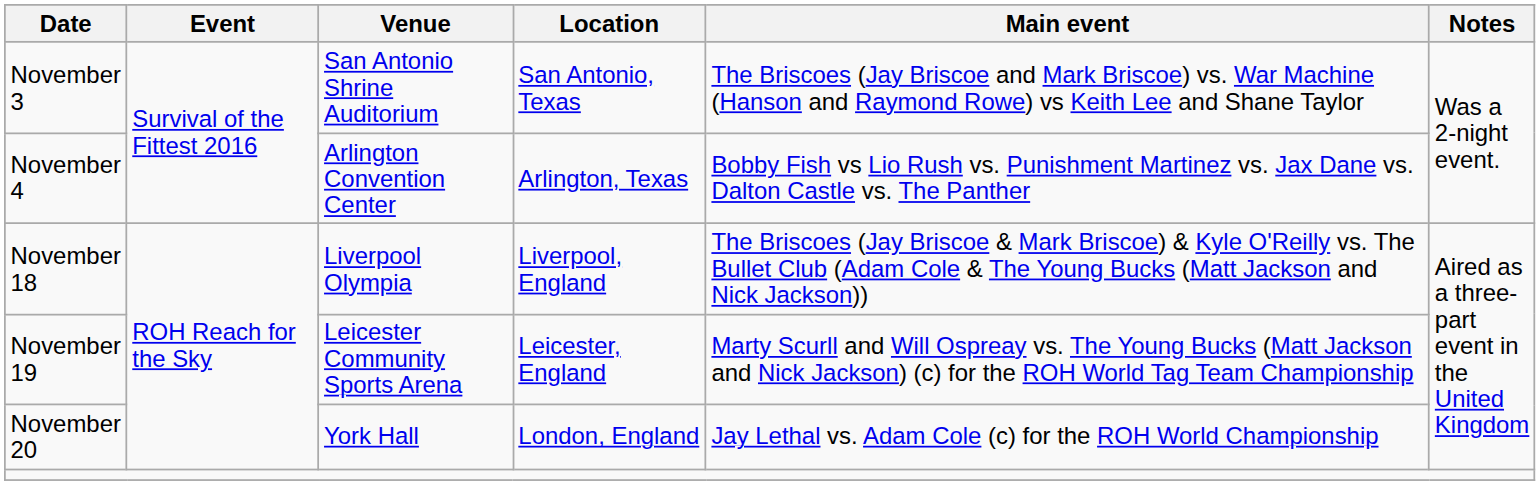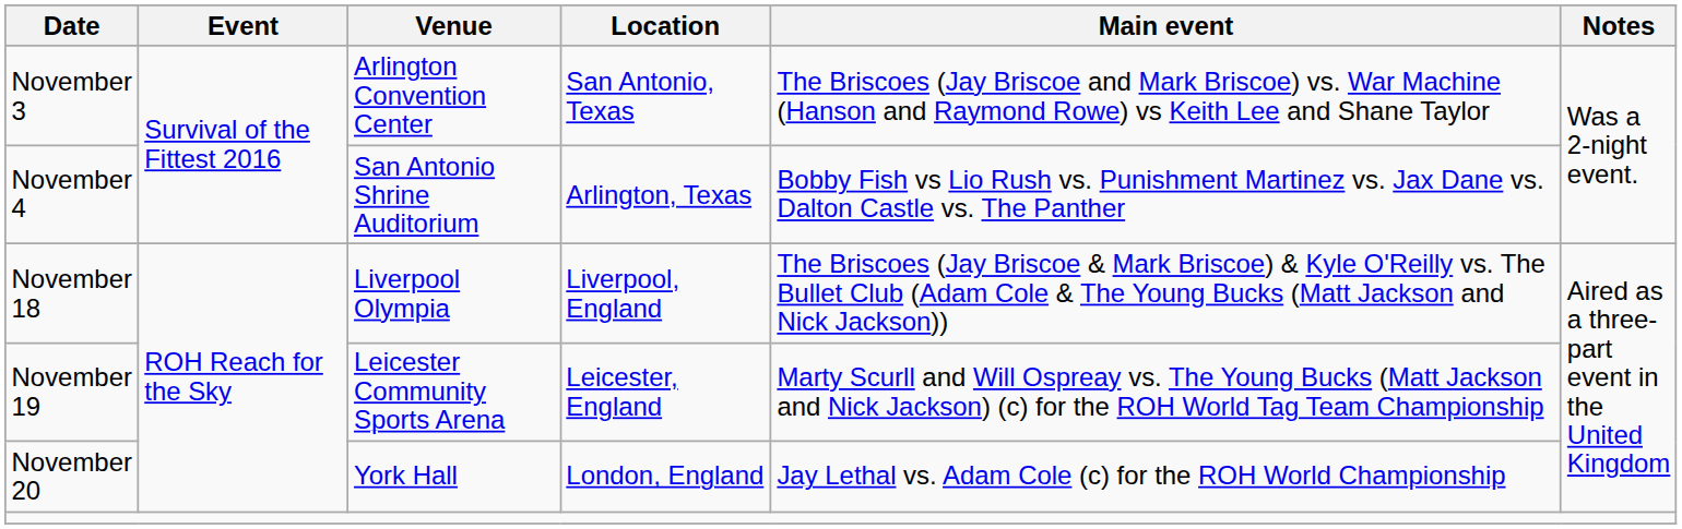 <table class="sortable wikitable succession-box" style="font-size:85%;">
 <tr>
 <th width=7%>Date</th>
 <th width=13%>Event</th>
 <th width=13%>Venue</th>
 <th width=13%>Location</th>
 <th width=50%>Main event</th>
 <th width=13%>Notes</th>
 </tr>
 <tr>
 <td>November 3</td>
 <td rowspan="2"><a href='#'>Survival of the Fittest 2016</a></td>
-<td><a href='#'>San Antonio Shrine Auditorium</a></td>
+<td><a href='#'>Arlington Convention Center</a></td>
 <td><a href='#'>San Antonio, Texas</a></td>
 <td><a href='#'>The Briscoes</a> (<a href='#'>Jay Briscoe</a> and <a href='#'>Mark Briscoe</a>) vs. <a href='#'>War Machine</a> (<a href='#'>Hanson</a> and <a href='#'>Raymond Rowe</a>) vs  <a href='#'>Keith Lee</a> and Shane Taylor</td>
 <td rowspan="2">Was a 2-night event.</td>
 </tr>
 <tr>
 <td>November 4</td>
-<td><a href='#'>Arlington Convention Center</a></td>
+<td><a href='#'>San Antonio Shrine Auditorium</a></td>
 <td><a href='#'>Arlington, Texas</a></td>
 <td><a href='#'>Bobby Fish</a> vs  <a href='#'>Lio Rush</a> vs. <a href='#'>Punishment Martinez</a> vs.  <a href='#'>Jax Dane</a> vs. <a href='#'>Dalton Castle</a> vs. <a href='#'>The Panther</a> </td>
 </tr>
 <tr>
 <td>November 18</td>
 <td rowspan="3"><a href='#'>ROH Reach for the Sky</a></td>
 <td><a href='#'>Liverpool Olympia</a></td>
 <td><a href='#'>Liverpool, England</a></td>
 <td><a href='#'>The Briscoes</a> (<a href='#'>Jay Briscoe</a> & <a href='#'>Mark Briscoe</a>) & <a href='#'>Kyle O'Reilly</a> vs. The <a href='#'>Bullet Club</a> (<a href='#'>Adam Cole</a> & <a href='#'>The Young Bucks</a> (<a href='#'>Matt Jackson</a> and <a href='#'>Nick Jackson</a>))</td>
 <td rowspan="3">Aired as a three-part event in the <a href='#'>United Kingdom</a></td>
 </tr>
 <tr>
 <td>November 19</td>
 <td><a href='#'>Leicester Community Sports Arena</a></td>
 <td><a href='#'>Leicester, England</a></td>
 <td><a href='#'>Marty Scurll</a> and <a href='#'>Will Ospreay</a> vs. <a href='#'>The Young Bucks</a> (<a href='#'>Matt Jackson</a> and <a href='#'>Nick Jackson</a>) (c) for the <a href='#'>ROH World Tag Team Championship</a></td>
 </tr>
 <tr>
 <td>November 20</td>
 <td><a href='#'>York Hall</a></td>
 <td><a href='#'>London, England</a></td>
 <td><a href='#'>Jay Lethal</a> vs. <a href='#'>Adam Cole</a> (c) for the <a href='#'>ROH World Championship</a></td>
 </tr>
 <tr>
 <td colspan="6"></td>
 </tr>
 </table>
